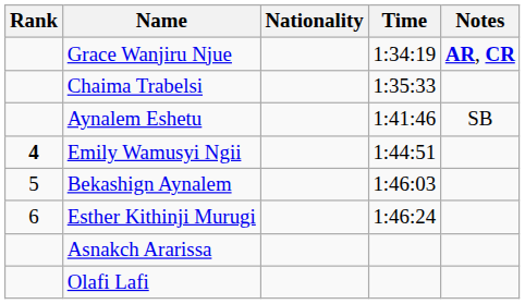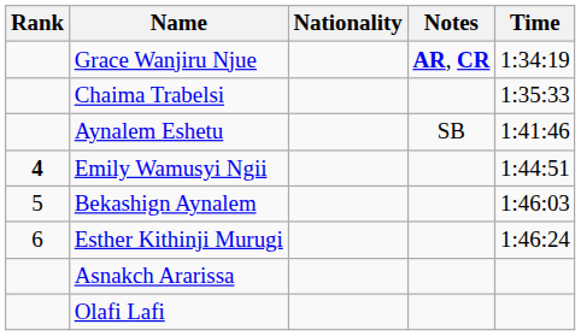 <table class="wikitable sortable" style="text-align:center">
 <tr>
 <th>Rank</th>
 <th>Name</th>
 <th>Nationality</th>
+<th>Notes</th>
 <th>Time</th>
-<th>Notes</th>
 </tr>
 <tr>
 <td></td>
 <td align=left><a href='#'>Grace Wanjiru Njue</a></td>
 <td align=left></td>
+<td><strong><a href='#'>AR</a></strong>, <strong><a href='#'>CR</a></strong></td>
 <td>1:34:19</td>
-<td><strong><a href='#'>AR</a></strong>, <strong><a href='#'>CR</a></strong></td>
 </tr>
 <tr>
 <td></td>
 <td align=left><a href='#'>Chaima Trabelsi</a></td>
 <td align=left></td>
+<td></td>
 <td>1:35:33</td>
-<td></td>
 </tr>
 <tr>
 <td></td>
 <td align=left><a href='#'>Aynalem Eshetu</a></td>
 <td align=left></td>
+<td>SB</td>
 <td>1:41:46</td>
-<td>SB</td>
 </tr>
 <tr>
 <td><strong>4</strong></td>
 <td align=left><a href='#'>Emily Wamusyi Ngii</a></td>
 <td align=left></td>
+<td></td>
 <td>1:44:51</td>
-<td></td>
 </tr>
 <tr>
 <td>5</td>
 <td align=left><a href='#'>Bekashign Aynalem</a></td>
 <td align=left></td>
+<td></td>
 <td>1:46:03</td>
-<td></td>
 </tr>
 <tr>
 <td>6</td>
 <td align=left><a href='#'>Esther Kithinji Murugi</a></td>
 <td align=left></td>
+<td></td>
 <td>1:46:24</td>
-<td></td>
 </tr>
 <tr>
 <td></td>
 <td align=left><a href='#'>Asnakch Ararissa</a></td>
 <td align=left></td>
 <td></td>
 <td></td>
 </tr>
 <tr>
 <td></td>
 <td align=left><a href='#'>Olafi Lafi</a></td>
 <td align=left></td>
 <td></td>
 <td></td>
 </tr>
 </table>
